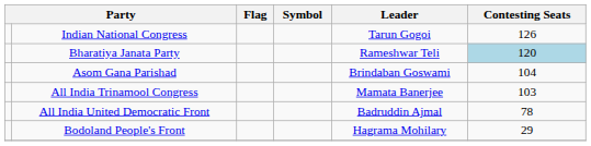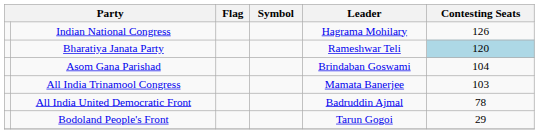 <table class="wikitable" width="60%" style="text-align:center">
 <tr>
 <th colspan="2">Party</th>
 <th>Flag</th>
 <th>Symbol</th>
 <th>Leader</th>
 <th>Contesting Seats</th>
 </tr>
 <tr>
 <td></td>
 <td><a href='#'>Indian National Congress</a></td>
 <td></td>
 <td></td>
-<td><a href='#'>Tarun Gogoi</a></td>
+<td><a href='#'>Hagrama Mohilary</a></td>
 <td>126</td>
 </tr>
 <tr>
 <td></td>
 <td><a href='#'>Bharatiya Janata Party</a></td>
 <td></td>
 <td></td>
 <td><a href='#'>Rameshwar Teli</a></td>
 <td style="background: lightblue;">120</td>
 </tr>
 <tr>
 <td></td>
 <td><a href='#'>Asom Gana Parishad</a></td>
 <td></td>
 <td></td>
 <td><a href='#'>Brindaban Goswami</a></td>
 <td>104</td>
 </tr>
 <tr>
 <td></td>
 <td><a href='#'>All India Trinamool Congress</a></td>
 <td></td>
 <td></td>
 <td><a href='#'>Mamata Banerjee</a></td>
 <td>103</td>
 </tr>
 <tr>
 <td></td>
 <td><a href='#'>All India United Democratic Front</a></td>
 <td></td>
 <td></td>
 <td><a href='#'>Badruddin Ajmal</a></td>
 <td>78</td>
 </tr>
 <tr>
 <td></td>
 <td><a href='#'>Bodoland People's Front</a></td>
 <td></td>
 <td></td>
-<td><a href='#'>Hagrama Mohilary</a></td>
+<td><a href='#'>Tarun Gogoi</a></td>
 <td>29</td>
 </tr>
 <tr>
 </tr>
 </table>
